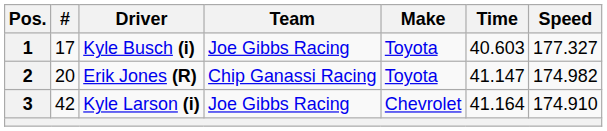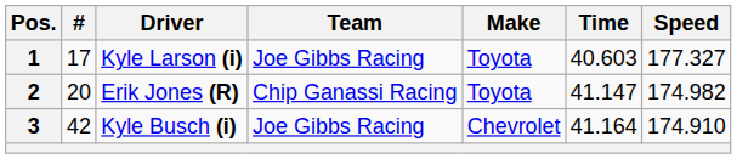 <table class="wikitable" style="font-size: 95%;">
 <tr>
 <th>Pos.</th>
 <th>#</th>
 <th>Driver</th>
 <th>Team</th>
 <th>Make</th>
 <th>Time</th>
 <th>Speed</th>
 </tr>
 <tr>
 <th>1</th>
 <td>17</td>
-<td><a href='#'>Kyle Busch</a> <strong>(i)</strong></td>
+<td><a href='#'>Kyle Larson</a> <strong>(i)</strong></td>
 <td><a href='#'>Joe Gibbs Racing</a></td>
 <td><a href='#'>Toyota</a></td>
 <td>40.603</td>
 <td>177.327</td>
 </tr>
 <tr>
 <th>2</th>
 <td>20</td>
 <td><a href='#'>Erik Jones</a> <strong>(R)</strong></td>
 <td><a href='#'>Chip Ganassi Racing</a></td>
 <td><a href='#'>Toyota</a></td>
 <td>41.147</td>
 <td>174.982</td>
 </tr>
 <tr>
 <th>3</th>
 <td>42</td>
-<td><a href='#'>Kyle Larson</a> <strong>(i)</strong></td>
+<td><a href='#'>Kyle Busch</a> <strong>(i)</strong></td>
 <td><a href='#'>Joe Gibbs Racing</a></td>
 <td><a href='#'>Chevrolet</a></td>
 <td>41.164</td>
 <td>174.910</td>
 </tr>
 <tr>
 <th colspan="7"></th>
 </tr>
 </table>
